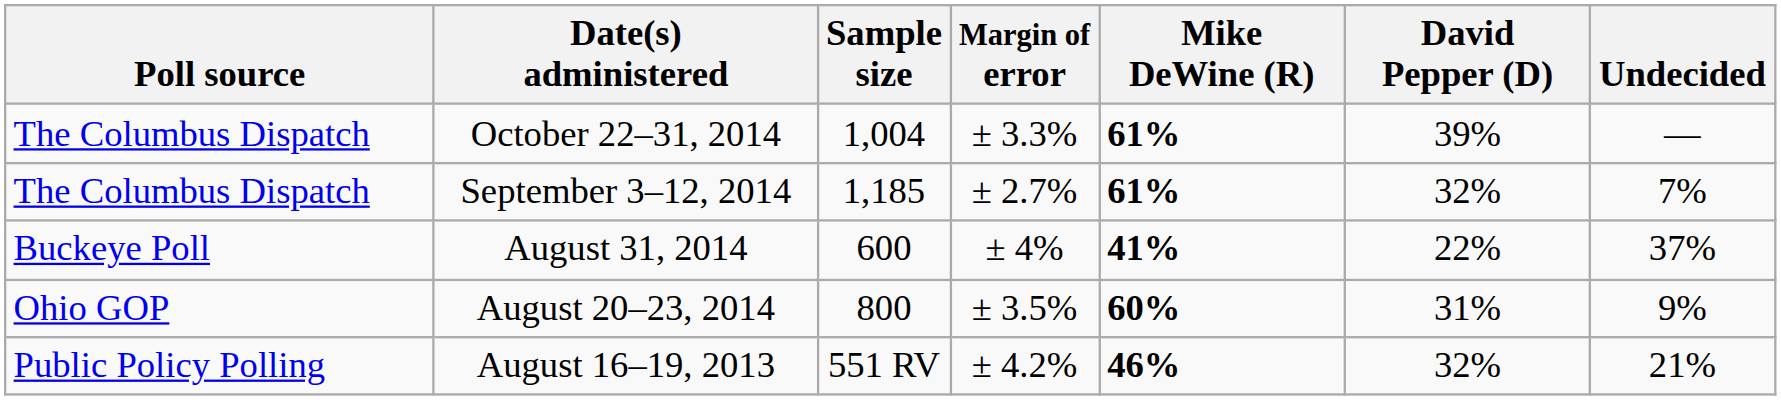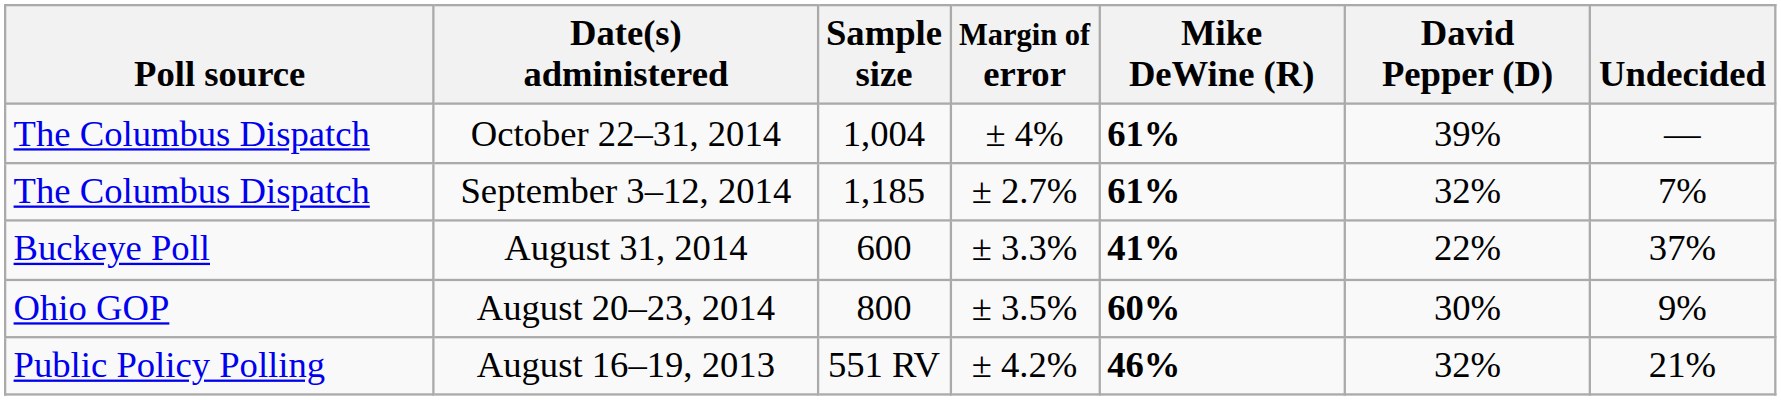 <table class="wikitable">
 <tr valign= bottom>
 <th style="width:180px;">Poll source</th>
 <th style="width:160px;">Date(s)<br>administered</th>
 <th class=small>Sample<br>size</th>
 <th><small>Margin of</small><br>error</th>
 <th style="width:100px;">Mike<br>DeWine (R)</th>
 <th style="width:100px;">David<br>Pepper (D)</th>
 <th>Undecided</th>
 </tr>
 <tr>
 <td><a href='#'>The Columbus Dispatch</a></td>
 <td align=center>October 22–31, 2014</td>
 <td align=center>1,004</td>
-<td align=center>± 3.3%</td>
+<td align=center>± 4%</td>
 <td><strong>61%</strong></td>
 <td align=center>39%</td>
 <td align=center>—</td>
 </tr>
 <tr>
 <td><a href='#'>The Columbus Dispatch</a></td>
 <td align=center>September 3–12, 2014</td>
 <td align=center>1,185</td>
 <td align=center>± 2.7%</td>
 <td><strong>61%</strong></td>
 <td align=center>32%</td>
 <td align=center>7%</td>
 </tr>
 <tr>
 <td><a href='#'>Buckeye Poll</a></td>
 <td align=center>August 31, 2014</td>
 <td align=center>600</td>
-<td align=center>± 4%</td>
+<td align=center>± 3.3%</td>
 <td><strong>41%</strong></td>
 <td align=center>22%</td>
 <td align=center>37%</td>
 </tr>
 <tr>
 <td><a href='#'>Ohio GOP</a></td>
 <td align=center>August 20–23, 2014</td>
 <td align=center>800</td>
 <td align=center>± 3.5%</td>
 <td><strong>60%</strong></td>
-<td align=center>31%</td>
+<td align=center>30%</td>
 <td align=center>9%</td>
 </tr>
 <tr>
 <td><a href='#'>Public Policy Polling</a></td>
 <td align=center>August 16–19, 2013</td>
 <td align=center>551 RV</td>
 <td align=center>± 4.2%</td>
 <td><strong>46%</strong></td>
 <td align=center>32%</td>
 <td align=center>21%</td>
 </tr>
 </table>
